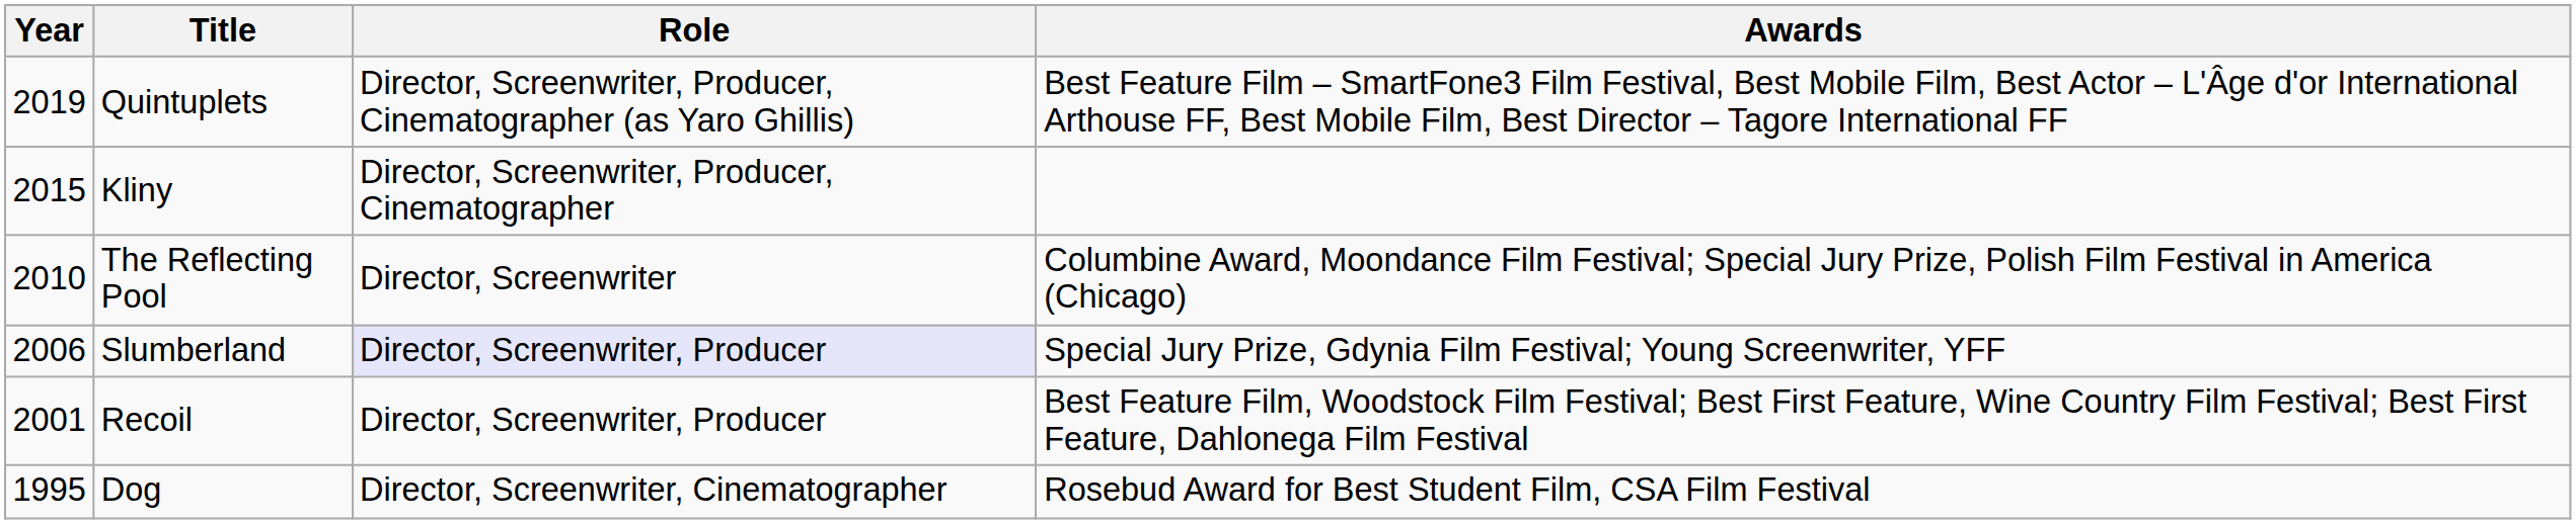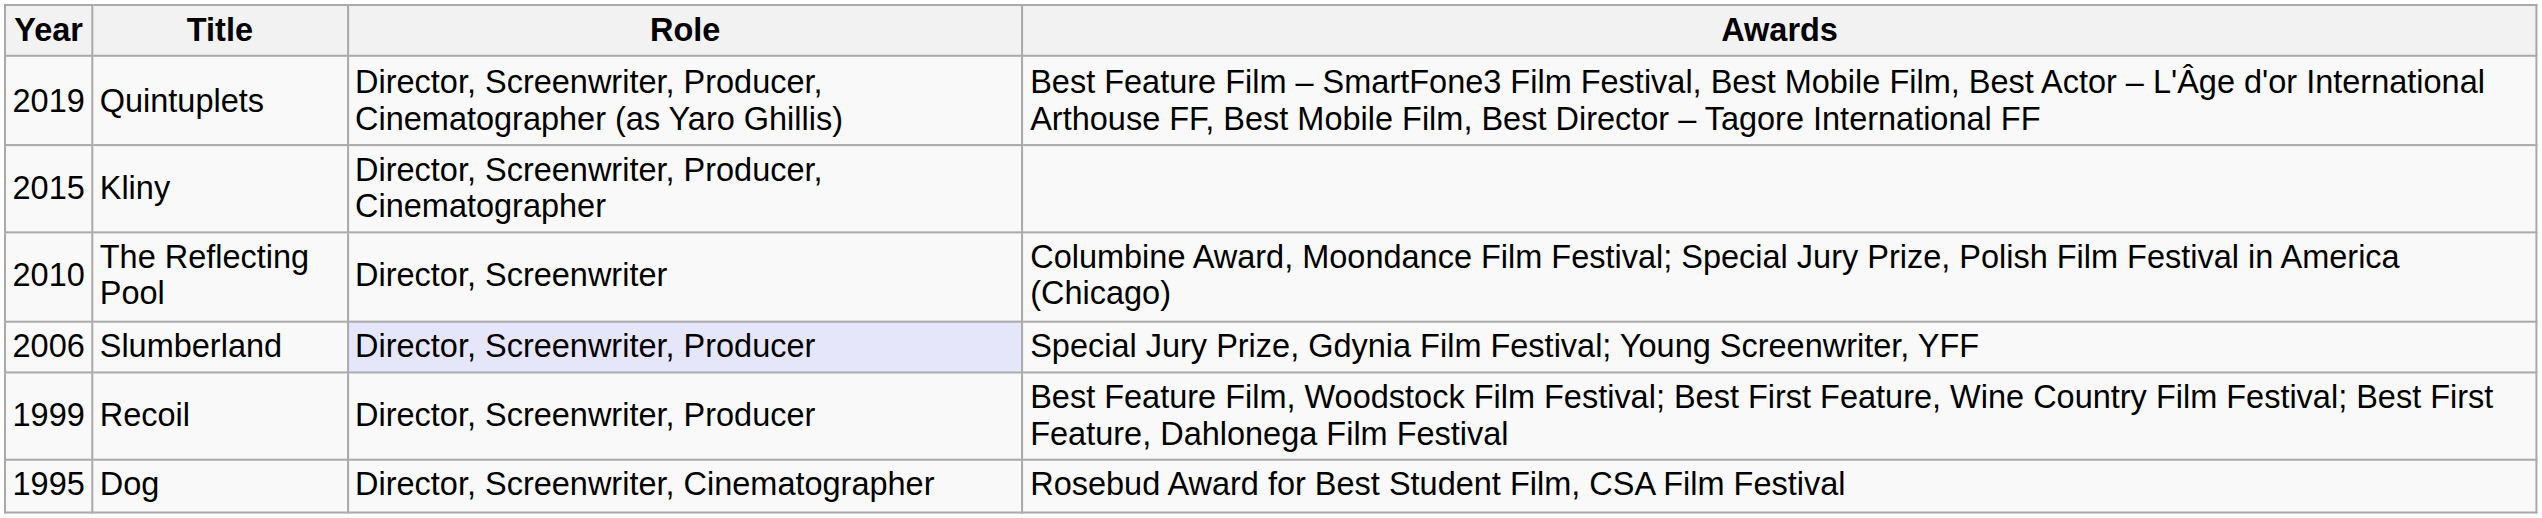 <table class="wikitable">
 <tr>
 <th>Year</th>
 <th>Title</th>
 <th>Role</th>
 <th>Awards</th>
 </tr>
 <tr>
 <td>2019</td>
 <td>Quintuplets</td>
 <td>Director, Screenwriter, Producer, Cinematographer (as Yaro Ghillis)</td>
 <td>Best Feature Film – SmartFone3 Film Festival, Best Mobile Film, Best Actor – L'Âge d'or International Arthouse FF, Best Mobile Film, Best Director – Tagore International FF</td>
 </tr>
 <tr>
 <td>2015</td>
 <td>Kliny</td>
 <td>Director, Screenwriter, Producer, Cinematographer</td>
 <td></td>
 </tr>
 <tr>
 <td>2010</td>
 <td>The Reflecting Pool</td>
 <td>Director, Screenwriter</td>
 <td>Columbine Award, Moondance Film Festival; Special Jury Prize, Polish Film Festival in America (Chicago)</td>
 </tr>
 <tr>
 <td>2006</td>
 <td>Slumberland</td>
 <td style="background: lavender;">Director, Screenwriter, Producer</td>
 <td>Special Jury Prize, Gdynia Film Festival; Young Screenwriter, YFF</td>
 </tr>
 <tr>
-<td>2001</td>
+<td>1999</td>
 <td>Recoil</td>
 <td>Director, Screenwriter, Producer</td>
 <td>Best Feature Film, Woodstock Film Festival; Best First Feature, Wine Country Film Festival; Best First Feature, Dahlonega Film Festival</td>
 </tr>
 <tr>
 <td>1995</td>
 <td>Dog</td>
 <td>Director, Screenwriter, Cinematographer</td>
 <td>Rosebud Award for Best Student Film, CSA Film Festival</td>
 </tr>
 </table>
